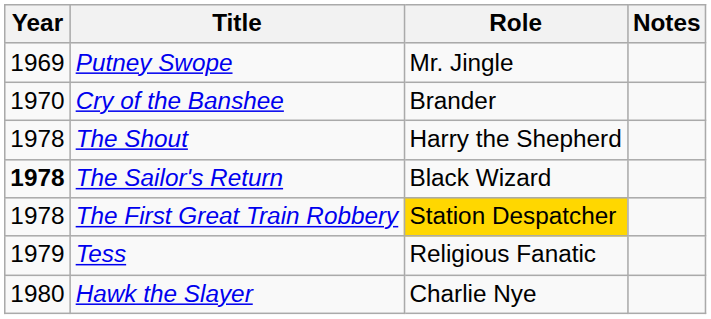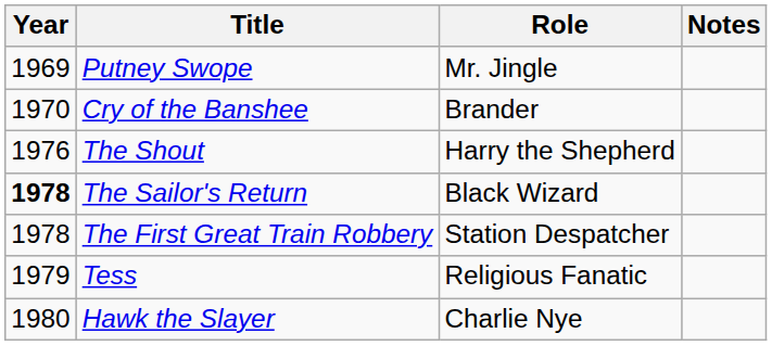 <table class="wikitable">
 <tr>
 <th>Year</th>
 <th>Title</th>
 <th>Role</th>
 <th>Notes</th>
 </tr>
 <tr>
 <td>1969</td>
 <td><em><a href='#'>Putney Swope</a></em></td>
 <td>Mr. Jingle</td>
 <td></td>
 </tr>
 <tr>
 <td>1970</td>
 <td><em><a href='#'>Cry of the Banshee</a></em></td>
 <td>Brander</td>
 <td></td>
 </tr>
 <tr>
-<td>1978</td>
+<td>1976</td>
 <td><em><a href='#'>The Shout</a></em></td>
 <td>Harry the Shepherd</td>
 <td></td>
 </tr>
 <tr>
 <td><strong>1978</strong></td>
 <td><em><a href='#'>The Sailor's Return</a></em></td>
 <td>Black Wizard</td>
 <td></td>
 </tr>
 <tr>
 <td>1978</td>
 <td><em><a href='#'>The First Great Train Robbery</a></em></td>
-<td style="background: gold;">Station Despatcher</td>
+<td>Station Despatcher</td>
 <td></td>
 </tr>
 <tr>
 <td>1979</td>
 <td><em><a href='#'>Tess</a></em></td>
 <td>Religious Fanatic</td>
 <td></td>
 </tr>
 <tr>
 <td>1980</td>
 <td><em><a href='#'>Hawk the Slayer</a></em></td>
 <td>Charlie Nye</td>
 <td></td>
 </tr>
 </table>
